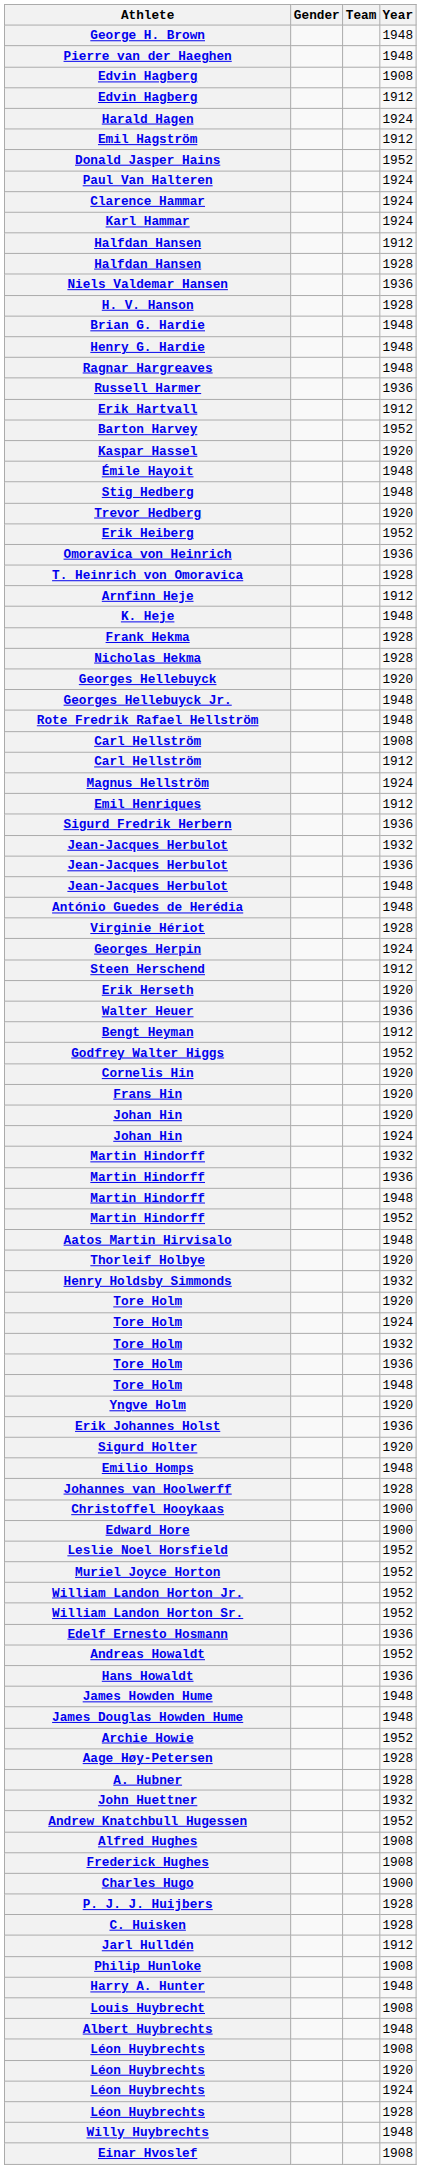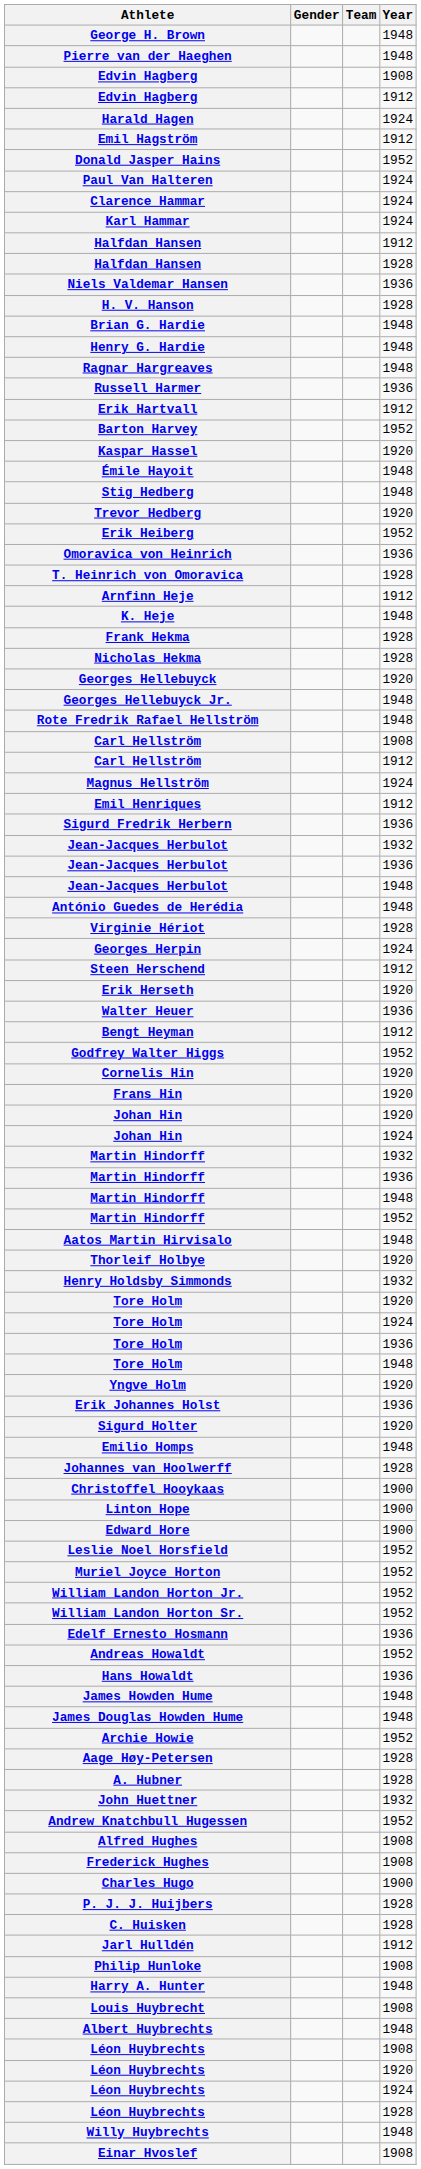 <table class="wikitable plainrowheaders">
 <tr>
 <th scope="col" style="width:22em">Athlete</th>
 <th scope="col">Gender</th>
 <th scope="col">Team</th>
 <th scope="col">Year</th>
 </tr>
 <tr>
 <th scope="row"><a href='#'>George H. Brown</a></th>
 <td style="text-align:center"></td>
 <td></td>
 <td>1948</td>
 </tr>
 <tr>
 <th scope="row"><a href='#'>Pierre van der Haeghen</a></th>
 <td style="text-align:center"></td>
 <td></td>
 <td>1948</td>
 </tr>
 <tr>
 <th scope="row"><a href='#'>Edvin Hagberg</a></th>
 <td style="text-align:center"></td>
 <td></td>
 <td>1908</td>
 </tr>
 <tr>
 <th scope="row"><a href='#'>Edvin Hagberg</a></th>
 <td style="text-align:center"></td>
 <td></td>
 <td>1912</td>
 </tr>
 <tr>
 <th scope="row"><a href='#'>Harald Hagen</a></th>
 <td style="text-align:center"></td>
 <td></td>
 <td>1924</td>
 </tr>
 <tr>
 <th scope="row"><a href='#'>Emil Hagström</a></th>
 <td style="text-align:center"></td>
 <td></td>
 <td>1912</td>
 </tr>
 <tr>
 <th scope="row"><a href='#'>Donald Jasper Hains</a></th>
 <td style="text-align:center"></td>
 <td></td>
 <td>1952</td>
 </tr>
 <tr>
 <th scope="row"><a href='#'>Paul Van Halteren</a></th>
 <td style="text-align:center"></td>
 <td></td>
 <td>1924</td>
 </tr>
 <tr>
 <th scope="row"><a href='#'>Clarence Hammar</a></th>
 <td style="text-align:center"></td>
 <td></td>
 <td>1924</td>
 </tr>
 <tr>
 <th scope="row"><a href='#'>Karl Hammar</a></th>
 <td style="text-align:center"></td>
 <td></td>
 <td>1924</td>
 </tr>
 <tr>
 <th scope="row"><a href='#'>Halfdan Hansen</a></th>
 <td style="text-align:center"></td>
 <td></td>
 <td>1912</td>
 </tr>
 <tr>
 <th scope="row"><a href='#'>Halfdan Hansen</a></th>
 <td style="text-align:center"></td>
 <td></td>
 <td>1928</td>
 </tr>
 <tr>
 <th scope="row"><a href='#'>Niels Valdemar Hansen</a></th>
 <td style="text-align:center"></td>
 <td></td>
 <td>1936</td>
 </tr>
 <tr>
 <th scope="row"><a href='#'>H. V. Hanson</a></th>
 <td style="text-align:center"></td>
 <td></td>
 <td>1928</td>
 </tr>
 <tr>
 <th scope="row"><a href='#'>Brian G. Hardie</a></th>
 <td style="text-align:center"></td>
 <td></td>
 <td>1948</td>
 </tr>
 <tr>
 <th scope="row"><a href='#'>Henry G. Hardie</a></th>
 <td style="text-align:center"></td>
 <td></td>
 <td>1948</td>
 </tr>
 <tr>
 <th scope="row"><a href='#'>Ragnar Hargreaves</a></th>
 <td style="text-align:center"></td>
 <td></td>
 <td>1948</td>
 </tr>
 <tr>
 <th scope="row"><a href='#'>Russell Harmer</a></th>
 <td style="text-align:center"></td>
 <td></td>
 <td>1936</td>
 </tr>
 <tr>
 <th scope="row"><a href='#'>Erik Hartvall</a></th>
 <td style="text-align:center"></td>
 <td></td>
 <td>1912</td>
 </tr>
 <tr>
 <th scope="row"><a href='#'>Barton Harvey</a></th>
 <td style="text-align:center"></td>
 <td></td>
 <td>1952</td>
 </tr>
 <tr>
 <th scope="row"><a href='#'>Kaspar Hassel</a></th>
 <td style="text-align:center"></td>
 <td></td>
 <td>1920</td>
 </tr>
 <tr>
 <th scope="row"><a href='#'>Émile Hayoit</a></th>
 <td style="text-align:center"></td>
 <td></td>
 <td>1948</td>
 </tr>
 <tr>
 <th scope="row"><a href='#'>Stig Hedberg</a></th>
 <td style="text-align:center"></td>
 <td></td>
 <td>1948</td>
 </tr>
 <tr>
 <th scope="row"><a href='#'>Trevor Hedberg</a></th>
 <td style="text-align:center"></td>
 <td></td>
 <td>1920</td>
 </tr>
 <tr>
 <th scope="row"><a href='#'>Erik Heiberg</a></th>
 <td style="text-align:center"></td>
 <td></td>
 <td>1952</td>
 </tr>
 <tr>
 <th scope="row"><a href='#'>Omoravica von Heinrich</a></th>
 <td style="text-align:center"></td>
 <td></td>
 <td>1936</td>
 </tr>
 <tr>
 <th scope="row"><a href='#'>T. Heinrich von Omoravica</a></th>
 <td style="text-align:center"></td>
 <td></td>
 <td>1928</td>
 </tr>
 <tr>
 <th scope="row"><a href='#'>Arnfinn Heje</a></th>
 <td style="text-align:center"></td>
 <td></td>
 <td>1912</td>
 </tr>
 <tr>
 <th scope="row"><a href='#'>K. Heje</a></th>
 <td style="text-align:center"></td>
 <td></td>
 <td>1948</td>
 </tr>
 <tr>
 <th scope="row"><a href='#'>Frank Hekma</a></th>
 <td style="text-align:center"></td>
 <td></td>
 <td>1928</td>
 </tr>
 <tr>
 <th scope="row"><a href='#'>Nicholas Hekma</a></th>
 <td style="text-align:center"></td>
 <td></td>
 <td>1928</td>
 </tr>
 <tr>
 <th scope="row"><a href='#'>Georges Hellebuyck</a></th>
 <td style="text-align:center"></td>
 <td></td>
 <td>1920</td>
 </tr>
 <tr>
 <th scope="row"><a href='#'>Georges Hellebuyck Jr.</a></th>
 <td style="text-align:center"></td>
 <td></td>
 <td>1948</td>
 </tr>
 <tr>
 <th scope="row"><a href='#'>Rote Fredrik Rafael Hellström</a></th>
 <td style="text-align:center"></td>
 <td></td>
 <td>1948</td>
 </tr>
 <tr>
 <th scope="row"><a href='#'>Carl Hellström</a></th>
 <td style="text-align:center"></td>
 <td></td>
 <td>1908</td>
 </tr>
 <tr>
 <th scope="row"><a href='#'>Carl Hellström</a></th>
 <td style="text-align:center"></td>
 <td></td>
 <td>1912</td>
 </tr>
 <tr>
 <th scope="row"><a href='#'>Magnus Hellström</a></th>
 <td style="text-align:center"></td>
 <td></td>
 <td>1924</td>
 </tr>
 <tr>
 <th scope="row"><a href='#'>Emil Henriques</a></th>
 <td style="text-align:center"></td>
 <td></td>
 <td>1912</td>
 </tr>
 <tr>
 <th scope="row"><a href='#'>Sigurd Fredrik Herbern</a></th>
 <td style="text-align:center"></td>
 <td></td>
 <td>1936</td>
 </tr>
 <tr>
 <th scope="row"><a href='#'>Jean-Jacques Herbulot</a></th>
 <td style="text-align:center"></td>
 <td></td>
 <td>1932</td>
 </tr>
 <tr>
 <th scope="row"><a href='#'>Jean-Jacques Herbulot</a></th>
 <td style="text-align:center"></td>
 <td></td>
 <td>1936</td>
 </tr>
 <tr>
 <th scope="row"><a href='#'>Jean-Jacques Herbulot</a></th>
 <td style="text-align:center"></td>
 <td></td>
 <td>1948</td>
 </tr>
 <tr>
 <th scope="row"><a href='#'>António Guedes de Herédia</a></th>
 <td style="text-align:center"></td>
 <td></td>
 <td>1948</td>
 </tr>
 <tr>
 <th scope="row"><a href='#'>Virginie Hériot</a></th>
 <td style="text-align:center"></td>
 <td></td>
 <td>1928</td>
 </tr>
 <tr>
 <th scope="row"><a href='#'>Georges Herpin</a></th>
 <td style="text-align:center"></td>
 <td></td>
 <td>1924</td>
 </tr>
 <tr>
 <th scope="row"><a href='#'>Steen Herschend</a></th>
 <td style="text-align:center"></td>
 <td></td>
 <td>1912</td>
 </tr>
 <tr>
 <th scope="row"><a href='#'>Erik Herseth</a></th>
 <td style="text-align:center"></td>
 <td></td>
 <td>1920</td>
 </tr>
 <tr>
 <th scope="row"><a href='#'>Walter Heuer</a></th>
 <td style="text-align:center"></td>
 <td></td>
 <td>1936</td>
 </tr>
 <tr>
 <th scope="row"><a href='#'>Bengt Heyman</a></th>
 <td style="text-align:center"></td>
 <td></td>
 <td>1912</td>
 </tr>
 <tr>
 <th scope="row"><a href='#'>Godfrey Walter Higgs</a></th>
 <td style="text-align:center"></td>
 <td></td>
 <td>1952</td>
 </tr>
 <tr>
 <th scope="row"><a href='#'>Cornelis Hin</a></th>
 <td style="text-align:center"></td>
 <td></td>
 <td>1920</td>
 </tr>
 <tr>
 <th scope="row"><a href='#'>Frans Hin</a></th>
 <td style="text-align:center"></td>
 <td></td>
 <td>1920</td>
 </tr>
 <tr>
 <th scope="row"><a href='#'>Johan Hin</a></th>
 <td style="text-align:center"></td>
 <td></td>
 <td>1920</td>
 </tr>
 <tr>
 <th scope="row"><a href='#'>Johan Hin</a></th>
 <td style="text-align:center"></td>
 <td></td>
 <td>1924</td>
 </tr>
 <tr>
 <th scope="row"><a href='#'>Martin Hindorff</a></th>
 <td style="text-align:center"></td>
 <td></td>
 <td>1932</td>
 </tr>
 <tr>
 <th scope="row"><a href='#'>Martin Hindorff</a></th>
 <td style="text-align:center"></td>
 <td></td>
 <td>1936</td>
 </tr>
 <tr>
 <th scope="row"><a href='#'>Martin Hindorff</a></th>
 <td style="text-align:center"></td>
 <td></td>
 <td>1948</td>
 </tr>
 <tr>
 <th scope="row"><a href='#'>Martin Hindorff</a></th>
 <td style="text-align:center"></td>
 <td></td>
 <td>1952</td>
 </tr>
 <tr>
 <th scope="row"><a href='#'>Aatos Martin Hirvisalo</a></th>
 <td style="text-align:center"></td>
 <td></td>
 <td>1948</td>
 </tr>
 <tr>
 <th scope="row"><a href='#'>Thorleif Holbye</a></th>
 <td style="text-align:center"></td>
 <td></td>
 <td>1920</td>
 </tr>
 <tr>
 <th scope="row"><a href='#'>Henry Holdsby Simmonds</a></th>
 <td style="text-align:center"></td>
 <td></td>
 <td>1932</td>
 </tr>
 <tr>
 <th scope="row"><a href='#'>Tore Holm</a></th>
 <td style="text-align:center"></td>
 <td></td>
 <td>1920</td>
 </tr>
 <tr>
 <th scope="row"><a href='#'>Tore Holm</a></th>
 <td style="text-align:center"></td>
 <td></td>
 <td>1924</td>
 </tr>
 <tr>
 <th scope="row"><a href='#'>Tore Holm</a></th>
 <td style="text-align:center"></td>
 <td></td>
-<td>1932</td>
-</tr>
-<tr>
-<th scope="row"><a href='#'>Tore Holm</a></th>
-<td style="text-align:center"></td>
-<td></td>
 <td>1936</td>
 </tr>
 <tr>
 <th scope="row"><a href='#'>Tore Holm</a></th>
 <td style="text-align:center"></td>
 <td></td>
 <td>1948</td>
 </tr>
 <tr>
 <th scope="row"><a href='#'>Yngve Holm</a></th>
 <td style="text-align:center"></td>
 <td></td>
 <td>1920</td>
 </tr>
 <tr>
 <th scope="row"><a href='#'>Erik Johannes Holst</a></th>
 <td style="text-align:center"></td>
 <td></td>
 <td>1936</td>
 </tr>
 <tr>
 <th scope="row"><a href='#'>Sigurd Holter</a></th>
 <td style="text-align:center"></td>
 <td></td>
 <td>1920</td>
 </tr>
 <tr>
 <th scope="row"><a href='#'>Emilio Homps</a></th>
 <td style="text-align:center"></td>
 <td></td>
 <td>1948</td>
 </tr>
 <tr>
 <th scope="row"><a href='#'>Johannes van Hoolwerff</a></th>
 <td style="text-align:center"></td>
 <td></td>
 <td>1928</td>
 </tr>
 <tr>
 <th scope="row"><a href='#'>Christoffel Hooykaas</a></th>
+<td style="text-align:center"></td>
+<td></td>
+<td>1900</td>
+</tr>
+<tr>
+<th scope="row"><a href='#'>Linton Hope</a></th>
 <td style="text-align:center"></td>
 <td></td>
 <td>1900</td>
 </tr>
 <tr>
 <th scope="row"><a href='#'>Edward Hore</a></th>
 <td style="text-align:center"></td>
 <td></td>
 <td>1900</td>
 </tr>
 <tr>
 <th scope="row"><a href='#'>Leslie Noel Horsfield</a></th>
 <td style="text-align:center"></td>
 <td></td>
 <td>1952</td>
 </tr>
 <tr>
 <th scope="row"><a href='#'>Muriel Joyce Horton</a></th>
 <td style="text-align:center"></td>
 <td></td>
 <td>1952</td>
 </tr>
 <tr>
 <th scope="row"><a href='#'>William Landon Horton Jr.</a></th>
 <td style="text-align:center"></td>
 <td></td>
 <td>1952</td>
 </tr>
 <tr>
 <th scope="row"><a href='#'>William Landon Horton Sr.</a></th>
 <td style="text-align:center"></td>
 <td></td>
 <td>1952</td>
 </tr>
 <tr>
 <th scope="row"><a href='#'>Edelf Ernesto Hosmann</a></th>
 <td style="text-align:center"></td>
 <td></td>
 <td>1936</td>
 </tr>
 <tr>
 <th scope="row"><a href='#'>Andreas Howaldt</a></th>
 <td style="text-align:center"></td>
 <td></td>
 <td>1952</td>
 </tr>
 <tr>
 <th scope="row"><a href='#'>Hans Howaldt</a></th>
 <td style="text-align:center"></td>
 <td></td>
 <td>1936</td>
 </tr>
 <tr>
 <th scope="row"><a href='#'>James Howden Hume</a></th>
 <td style="text-align:center"></td>
 <td></td>
 <td>1948</td>
 </tr>
 <tr>
 <th scope="row"><a href='#'>James Douglas Howden Hume</a></th>
 <td style="text-align:center"></td>
 <td></td>
 <td>1948</td>
 </tr>
 <tr>
 <th scope="row"><a href='#'>Archie Howie</a></th>
 <td style="text-align:center"></td>
 <td></td>
 <td>1952</td>
 </tr>
 <tr>
 <th scope="row"><a href='#'>Aage Høy-Petersen</a></th>
 <td style="text-align:center"></td>
 <td></td>
 <td>1928</td>
 </tr>
 <tr>
 <th scope="row"><a href='#'>A. Hubner</a></th>
 <td style="text-align:center"></td>
 <td></td>
 <td>1928</td>
 </tr>
 <tr>
 <th scope="row"><a href='#'>John Huettner</a></th>
 <td style="text-align:center"></td>
 <td></td>
 <td>1932</td>
 </tr>
 <tr>
 <th scope="row"><a href='#'>Andrew Knatchbull Hugessen</a></th>
 <td style="text-align:center"></td>
 <td></td>
 <td>1952</td>
 </tr>
 <tr>
 <th scope="row"><a href='#'>Alfred Hughes</a></th>
 <td style="text-align:center"></td>
 <td></td>
 <td>1908</td>
 </tr>
 <tr>
 <th scope="row"><a href='#'>Frederick Hughes</a></th>
 <td style="text-align:center"></td>
 <td></td>
 <td>1908</td>
 </tr>
 <tr>
 <th scope="row"><a href='#'>Charles Hugo</a></th>
 <td style="text-align:center"></td>
 <td></td>
 <td>1900</td>
 </tr>
 <tr>
 <th scope="row"><a href='#'>P. J. J. Huijbers</a></th>
 <td style="text-align:center"></td>
 <td></td>
 <td>1928</td>
 </tr>
 <tr>
 <th scope="row"><a href='#'>C. Huisken</a></th>
 <td style="text-align:center"></td>
 <td></td>
 <td>1928</td>
 </tr>
 <tr>
 <th scope="row"><a href='#'>Jarl Hulldén</a></th>
 <td style="text-align:center"></td>
 <td></td>
 <td>1912</td>
 </tr>
 <tr>
 <th scope="row"><a href='#'>Philip Hunloke</a></th>
 <td style="text-align:center"></td>
 <td></td>
 <td>1908</td>
 </tr>
 <tr>
 <th scope="row"><a href='#'>Harry A. Hunter</a></th>
 <td style="text-align:center"></td>
 <td></td>
 <td>1948</td>
 </tr>
 <tr>
 <th scope="row"><a href='#'>Louis Huybrecht</a></th>
 <td style="text-align:center"></td>
 <td></td>
 <td>1908</td>
 </tr>
 <tr>
 <th scope="row"><a href='#'>Albert Huybrechts</a></th>
 <td style="text-align:center"></td>
 <td></td>
 <td>1948</td>
 </tr>
 <tr>
 <th scope="row"><a href='#'>Léon Huybrechts</a></th>
 <td style="text-align:center"></td>
 <td></td>
 <td>1908</td>
 </tr>
 <tr>
 <th scope="row"><a href='#'>Léon Huybrechts</a></th>
 <td style="text-align:center"></td>
 <td></td>
 <td>1920</td>
 </tr>
 <tr>
 <th scope="row"><a href='#'>Léon Huybrechts</a></th>
 <td style="text-align:center"></td>
 <td></td>
 <td>1924</td>
 </tr>
 <tr>
 <th scope="row"><a href='#'>Léon Huybrechts</a></th>
 <td style="text-align:center"></td>
 <td></td>
 <td>1928</td>
 </tr>
 <tr>
 <th scope="row"><a href='#'>Willy Huybrechts</a></th>
 <td style="text-align:center"></td>
 <td></td>
 <td>1948</td>
 </tr>
 <tr>
 <th scope="row"><a href='#'>Einar Hvoslef</a></th>
 <td style="text-align:center"></td>
 <td></td>
 <td>1908</td>
 </tr>
 </table>
